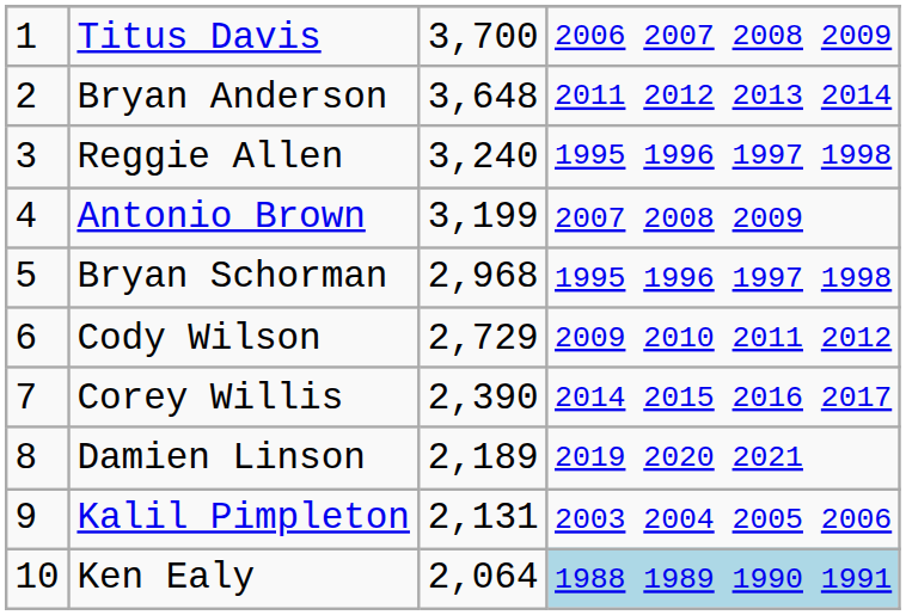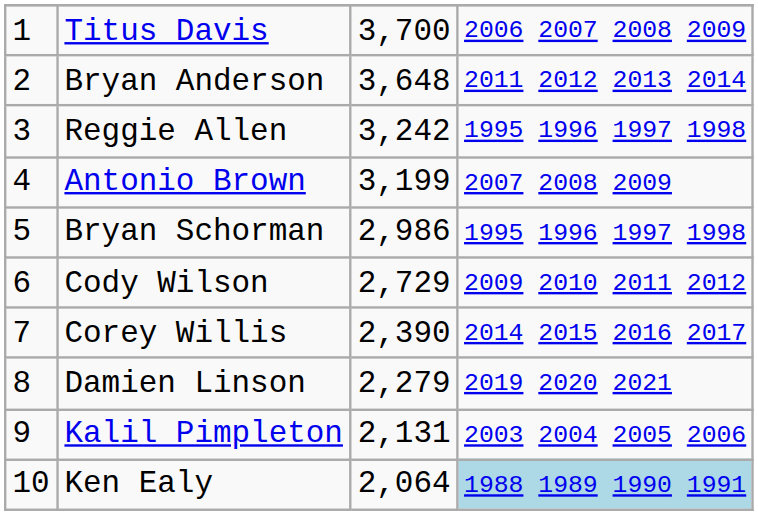 <table class="wikitable">
 <tr>
 </tr>
 <tr>
 <td>1</td>
 <td><a href='#'>Titus Davis</a></td>
 <td>3,700</td>
 <td style="font-size:80%;"><a href='#'>2006</a> <a href='#'>2007</a> <a href='#'>2008</a> <a href='#'>2009</a></td>
 </tr>
 <tr>
 <td>2</td>
 <td>Bryan Anderson</td>
 <td>3,648</td>
 <td style="font-size:80%;"><a href='#'>2011</a> <a href='#'>2012</a> <a href='#'>2013</a> <a href='#'>2014</a></td>
 </tr>
 <tr>
 <td>3</td>
 <td>Reggie Allen</td>
-<td>3,240</td>
+<td>3,242</td>
 <td style="font-size:80%;"><a href='#'>1995</a> <a href='#'>1996</a> <a href='#'>1997</a> <a href='#'>1998</a></td>
 </tr>
 <tr>
 <td>4</td>
 <td><a href='#'>Antonio Brown</a></td>
 <td>3,199</td>
 <td style="font-size:80%;"><a href='#'>2007</a> <a href='#'>2008</a> <a href='#'>2009</a></td>
 </tr>
 <tr>
 <td>5</td>
 <td>Bryan Schorman</td>
-<td>2,968</td>
+<td>2,986</td>
 <td style="font-size:80%;"><a href='#'>1995</a> <a href='#'>1996</a> <a href='#'>1997</a> <a href='#'>1998</a></td>
 </tr>
 <tr>
 <td>6</td>
 <td>Cody Wilson</td>
 <td>2,729</td>
 <td style="font-size:80%;"><a href='#'>2009</a> <a href='#'>2010</a> <a href='#'>2011</a> <a href='#'>2012</a></td>
 </tr>
 <tr>
 <td>7</td>
 <td>Corey Willis</td>
 <td>2,390</td>
 <td style="font-size:80%;"><a href='#'>2014</a> <a href='#'>2015</a> <a href='#'>2016</a> <a href='#'>2017</a></td>
 </tr>
 <tr>
 <td>8</td>
 <td>Damien Linson</td>
-<td>2,189</td>
+<td>2,279</td>
 <td style="font-size:80%;"><a href='#'>2019</a> <a href='#'>2020</a> <a href='#'>2021</a></td>
 </tr>
 <tr>
 <td>9</td>
 <td><a href='#'>Kalil Pimpleton</a></td>
 <td>2,131</td>
 <td style="font-size:80%;"><a href='#'>2003</a> <a href='#'>2004</a> <a href='#'>2005</a> <a href='#'>2006</a></td>
 </tr>
 <tr>
 <td>10</td>
 <td>Ken Ealy</td>
 <td>2,064</td>
 <td style="background: lightblue; font-size:80%;"><a href='#'>1988</a> <a href='#'>1989</a> <a href='#'>1990</a> <a href='#'>1991</a></td>
 </tr>
 </table>
